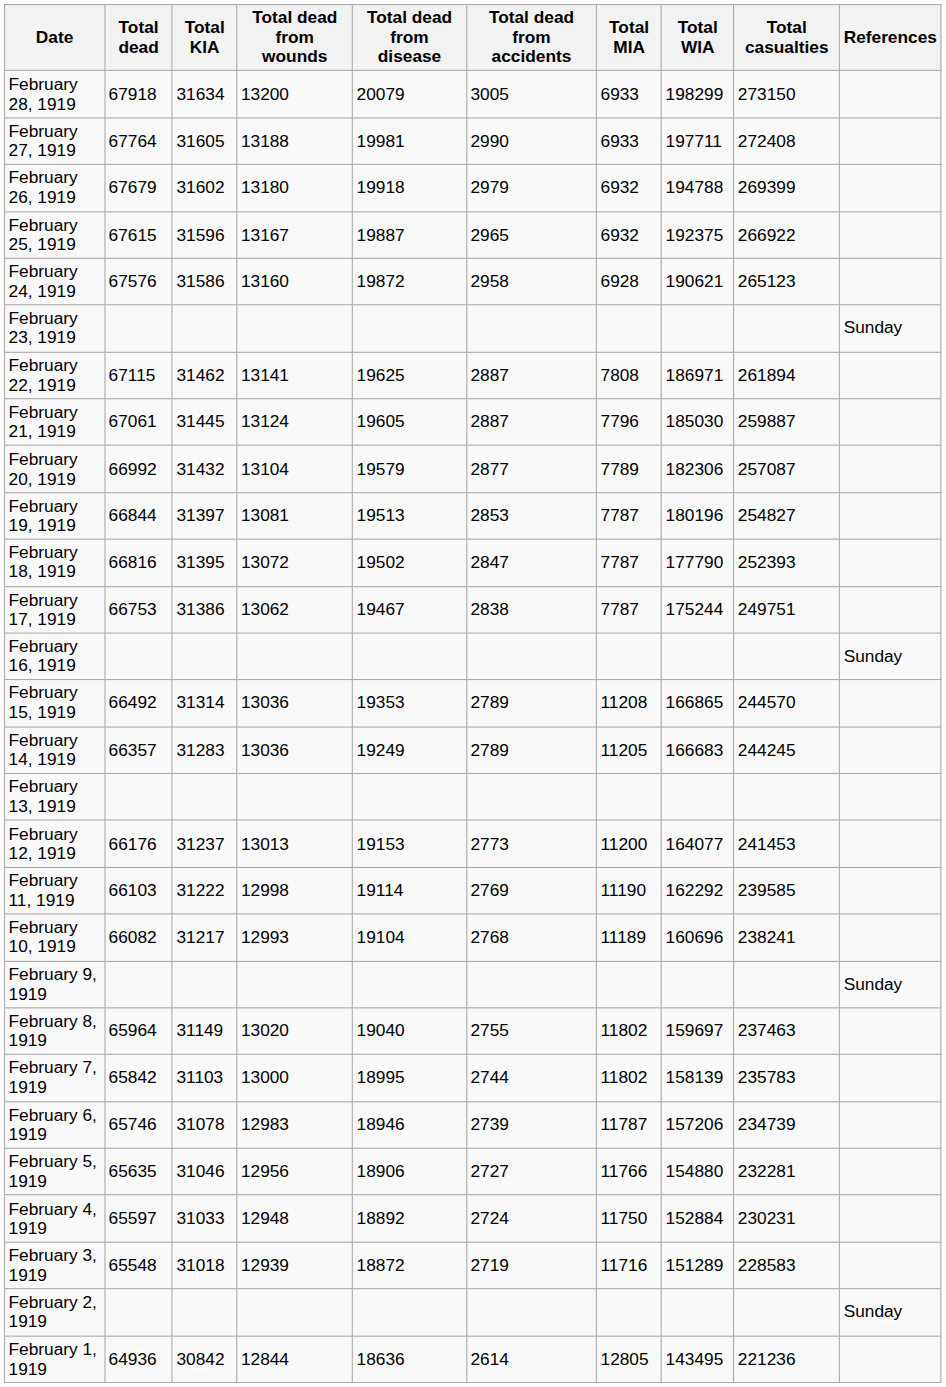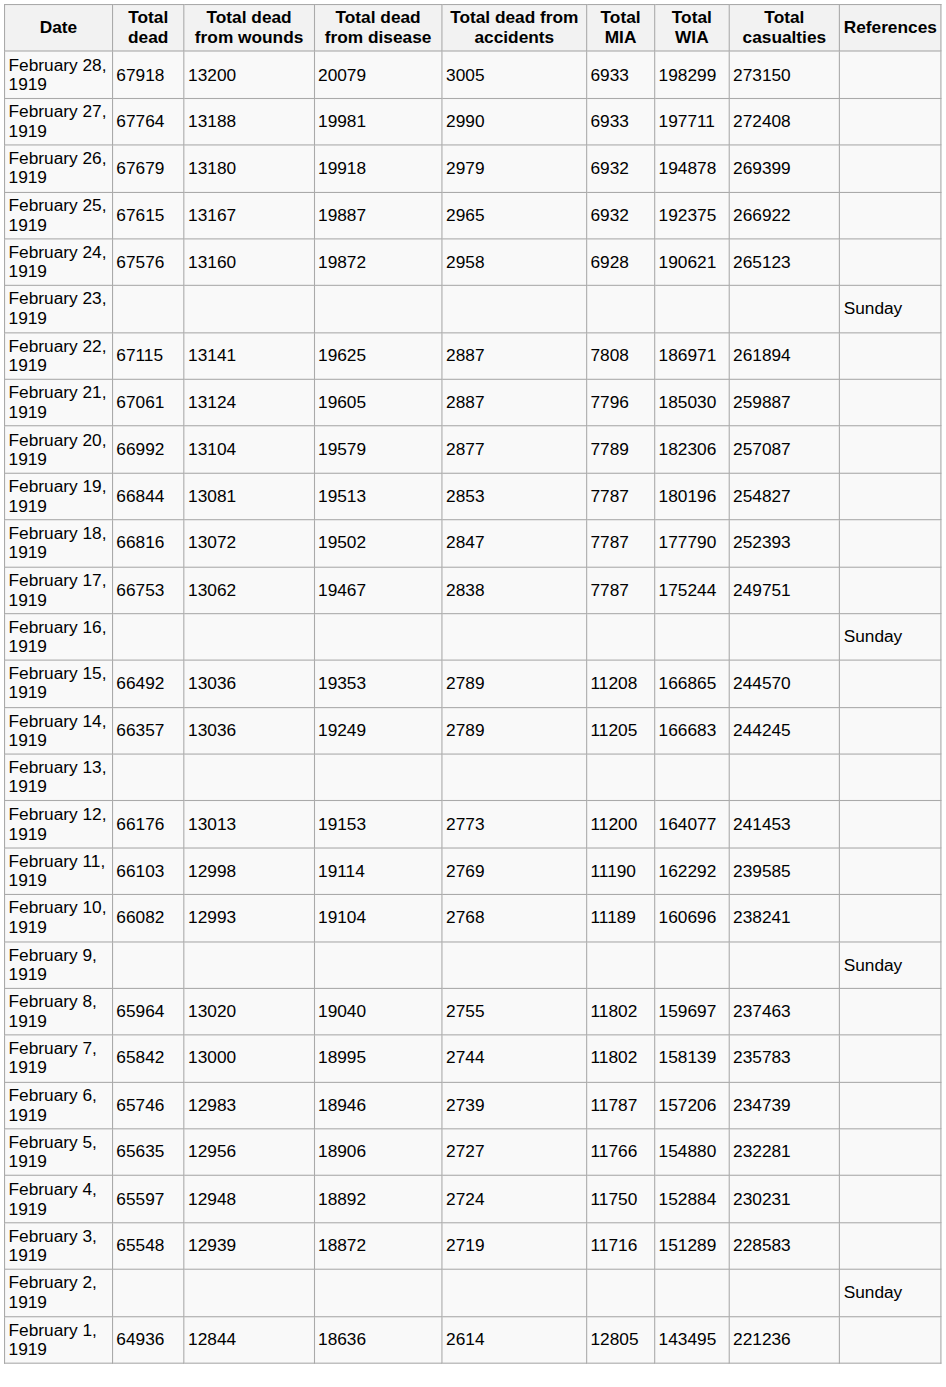 <table role="presentation" class="wikitable mw-collapsible">
 <tr>
 <th>Date</th>
 <th>Total dead</th>
-<th>Total KIA</th>
 <th>Total dead from wounds</th>
 <th>Total dead from disease</th>
 <th>Total dead from accidents</th>
 <th>Total MIA</th>
 <th>Total WIA</th>
 <th>Total casualties</th>
 <th>References</th>
 </tr>
 <tr>
 <td>February 28, 1919</td>
 <td>67918</td>
-<td>31634</td>
 <td>13200</td>
 <td>20079</td>
 <td>3005</td>
 <td>6933</td>
 <td>198299</td>
 <td>273150</td>
 <td></td>
 </tr>
 <tr>
 <td>February 27, 1919</td>
 <td>67764</td>
-<td>31605</td>
 <td>13188</td>
 <td>19981</td>
 <td>2990</td>
 <td>6933</td>
 <td>197711</td>
 <td>272408</td>
 <td></td>
 </tr>
 <tr>
 <td>February 26, 1919</td>
 <td>67679</td>
-<td>31602</td>
 <td>13180</td>
 <td>19918</td>
 <td>2979</td>
 <td>6932</td>
-<td>194788</td>
+<td>194878</td>
 <td>269399</td>
 <td></td>
 </tr>
 <tr>
 <td>February 25, 1919</td>
 <td>67615</td>
-<td>31596</td>
 <td>13167</td>
 <td>19887</td>
 <td>2965</td>
 <td>6932</td>
 <td>192375</td>
 <td>266922</td>
 <td></td>
 </tr>
 <tr>
 <td>February 24, 1919</td>
 <td>67576</td>
-<td>31586</td>
 <td>13160</td>
 <td>19872</td>
 <td>2958</td>
 <td>6928</td>
 <td>190621</td>
 <td>265123</td>
 <td></td>
 </tr>
 <tr>
 <td>February 23, 1919</td>
 <td></td>
 <td></td>
 <td></td>
 <td></td>
 <td></td>
 <td></td>
 <td></td>
-<td></td>
 <td>Sunday</td>
 </tr>
 <tr>
 <td>February 22, 1919</td>
 <td>67115</td>
-<td>31462</td>
 <td>13141</td>
 <td>19625</td>
 <td>2887</td>
 <td>7808</td>
 <td>186971</td>
 <td>261894</td>
 <td></td>
 </tr>
 <tr>
 <td>February 21, 1919</td>
 <td>67061</td>
-<td>31445</td>
 <td>13124</td>
 <td>19605</td>
 <td>2887</td>
 <td>7796</td>
 <td>185030</td>
 <td>259887</td>
 <td></td>
 </tr>
 <tr>
 <td>February 20, 1919</td>
 <td>66992</td>
-<td>31432</td>
 <td>13104</td>
 <td>19579</td>
 <td>2877</td>
 <td>7789</td>
 <td>182306</td>
 <td>257087</td>
 <td></td>
 </tr>
 <tr>
 <td>February 19, 1919</td>
 <td>66844</td>
-<td>31397</td>
 <td>13081</td>
 <td>19513</td>
 <td>2853</td>
 <td>7787</td>
 <td>180196</td>
 <td>254827</td>
 <td></td>
 </tr>
 <tr>
 <td>February 18, 1919</td>
 <td>66816</td>
-<td>31395</td>
 <td>13072</td>
 <td>19502</td>
 <td>2847</td>
 <td>7787</td>
 <td>177790</td>
 <td>252393</td>
 <td></td>
 </tr>
 <tr>
 <td>February 17, 1919</td>
 <td>66753</td>
-<td>31386</td>
 <td>13062</td>
 <td>19467</td>
 <td>2838</td>
 <td>7787</td>
 <td>175244</td>
 <td>249751</td>
 <td></td>
 </tr>
 <tr>
 <td>February 16, 1919</td>
 <td></td>
 <td></td>
 <td></td>
 <td></td>
 <td></td>
 <td></td>
 <td></td>
-<td></td>
 <td>Sunday</td>
 </tr>
 <tr>
 <td>February 15, 1919</td>
 <td>66492</td>
-<td>31314</td>
 <td>13036</td>
 <td>19353</td>
 <td>2789</td>
 <td>11208</td>
 <td>166865</td>
 <td>244570</td>
 <td></td>
 </tr>
 <tr>
 <td>February 14, 1919</td>
 <td>66357</td>
-<td>31283</td>
 <td>13036</td>
 <td>19249</td>
 <td>2789</td>
 <td>11205</td>
 <td>166683</td>
 <td>244245</td>
 <td></td>
 </tr>
 <tr>
 <td>February 13, 1919</td>
 <td></td>
 <td></td>
 <td></td>
 <td></td>
 <td></td>
 <td></td>
 <td></td>
 <td></td>
-<td></td>
 </tr>
 <tr>
 <td>February 12, 1919</td>
 <td>66176</td>
-<td>31237</td>
 <td>13013</td>
 <td>19153</td>
 <td>2773</td>
 <td>11200</td>
 <td>164077</td>
 <td>241453</td>
 <td></td>
 </tr>
 <tr>
 <td>February 11, 1919</td>
 <td>66103</td>
-<td>31222</td>
 <td>12998</td>
 <td>19114</td>
 <td>2769</td>
 <td>11190</td>
 <td>162292</td>
 <td>239585</td>
 <td></td>
 </tr>
 <tr>
 <td>February 10, 1919</td>
 <td>66082</td>
-<td>31217</td>
 <td>12993</td>
 <td>19104</td>
 <td>2768</td>
 <td>11189</td>
 <td>160696</td>
 <td>238241</td>
 <td></td>
 </tr>
 <tr>
 <td>February 9, 1919</td>
 <td></td>
 <td></td>
 <td></td>
 <td></td>
 <td></td>
 <td></td>
 <td></td>
-<td></td>
 <td>Sunday</td>
 </tr>
 <tr>
 <td>February 8, 1919</td>
 <td>65964</td>
-<td>31149</td>
 <td>13020</td>
 <td>19040</td>
 <td>2755</td>
 <td>11802</td>
 <td>159697</td>
 <td>237463</td>
 <td></td>
 </tr>
 <tr>
 <td>February 7, 1919</td>
 <td>65842</td>
-<td>31103</td>
 <td>13000</td>
 <td>18995</td>
 <td>2744</td>
 <td>11802</td>
 <td>158139</td>
 <td>235783</td>
 <td></td>
 </tr>
 <tr>
 <td>February 6, 1919</td>
 <td>65746</td>
-<td>31078</td>
 <td>12983</td>
 <td>18946</td>
 <td>2739</td>
 <td>11787</td>
 <td>157206</td>
 <td>234739</td>
 <td></td>
 </tr>
 <tr>
 <td>February 5, 1919</td>
 <td>65635</td>
-<td>31046</td>
 <td>12956</td>
 <td>18906</td>
 <td>2727</td>
 <td>11766</td>
 <td>154880</td>
 <td>232281</td>
 <td></td>
 </tr>
 <tr>
 <td>February 4, 1919</td>
 <td>65597</td>
-<td>31033</td>
 <td>12948</td>
 <td>18892</td>
 <td>2724</td>
 <td>11750</td>
 <td>152884</td>
 <td>230231</td>
 <td></td>
 </tr>
 <tr>
 <td>February 3, 1919</td>
 <td>65548</td>
-<td>31018</td>
 <td>12939</td>
 <td>18872</td>
 <td>2719</td>
 <td>11716</td>
 <td>151289</td>
 <td>228583</td>
 <td></td>
 </tr>
 <tr>
 <td>February 2, 1919</td>
 <td></td>
 <td></td>
 <td></td>
 <td></td>
 <td></td>
 <td></td>
 <td></td>
-<td></td>
 <td>Sunday</td>
 </tr>
 <tr>
 <td>February 1, 1919</td>
 <td>64936</td>
-<td>30842</td>
 <td>12844</td>
 <td>18636</td>
 <td>2614</td>
 <td>12805</td>
 <td>143495</td>
 <td>221236</td>
 <td></td>
 </tr>
 </table>
